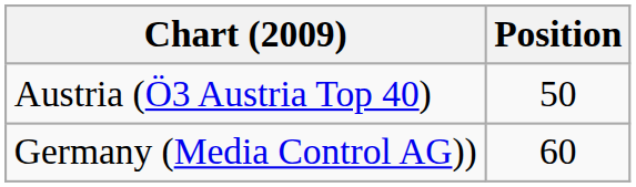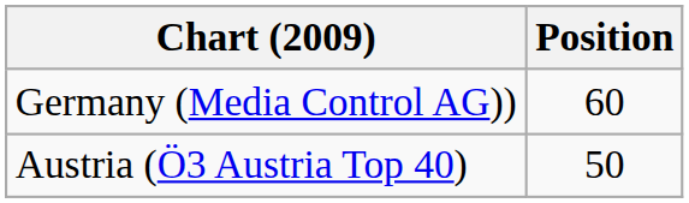 <table class="wikitable">
 <tr>
 <th>Chart (2009)</th>
 <th>Position</th>
 </tr>
 <tr>
+<td>Germany (<a href='#'>Media Control AG</a>))</td>
+<td align="center">60</td>
+</tr>
+<tr>
 <td>Austria (<a href='#'>Ö3 Austria Top 40</a>)</td>
 <td align="center">50</td>
 </tr>
-<tr>
-<td>Germany (<a href='#'>Media Control AG</a>))</td>
-<td align="center">60</td>
-</tr>
 </table>
